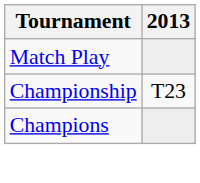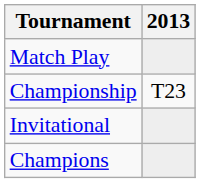 <table class="wikitable" style="text-align:center;">
 <tr>
 <th>Tournament</th>
 <th>2013</th>
 </tr>
 <tr>
 <td align="left"><a href='#'>Match Play</a></td>
 <td style="background:#eeeeee;"></td>
 </tr>
 <tr>
 <td align="left"><a href='#'>Championship</a></td>
 <td>T23</td>
 </tr>
 <tr>
+<td align="left"><a href='#'>Invitational</a></td>
+<td style="background:#eeeeee;"></td>
+</tr>
+<tr>
 <td align="left"><a href='#'>Champions</a></td>
 <td style="background:#eeeeee;"></td>
 </tr>
 </table>
